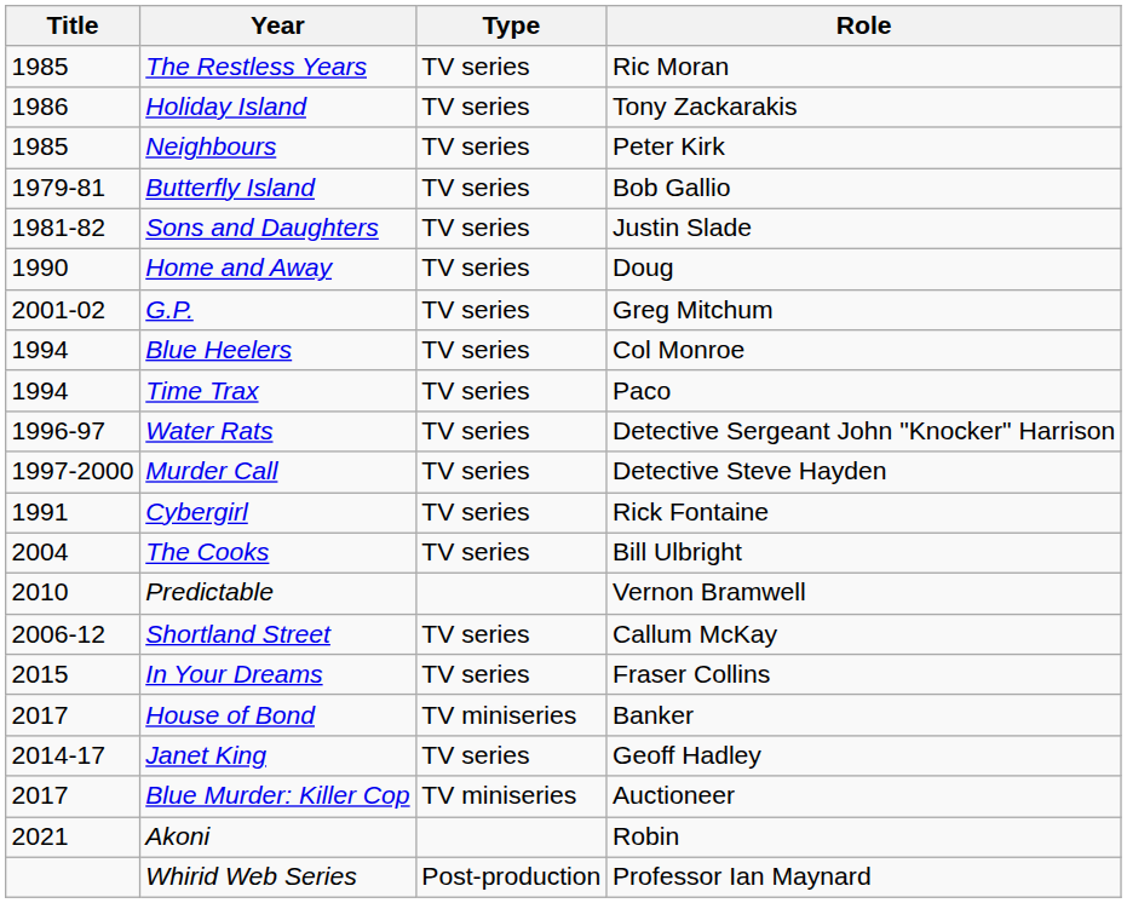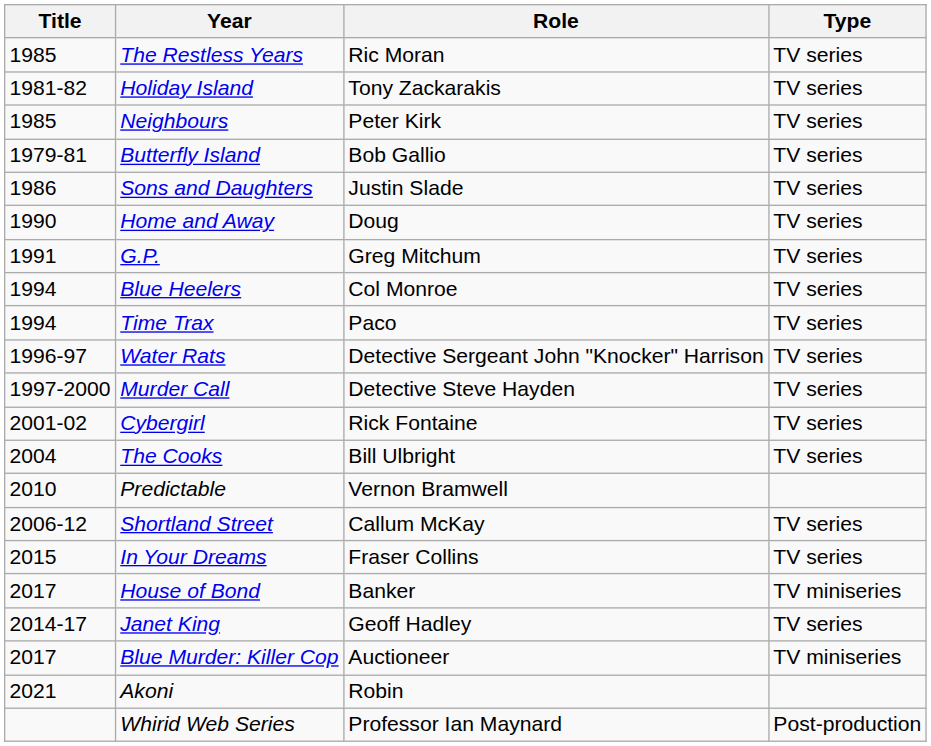 <table class="wikitable">
 <tr>
 <th>Title</th>
 <th>Year</th>
+<th>Role</th>
 <th>Type</th>
-<th>Role</th>
 </tr>
 <tr>
 <td>1985</td>
 <td><em><a href='#'>The Restless Years</a></em></td>
+<td>Ric Moran</td>
 <td>TV series</td>
-<td>Ric Moran</td>
 </tr>
 <tr>
-<td>1986</td>
+<td>1981-82</td>
 <td><em><a href='#'>Holiday Island</a></em></td>
+<td>Tony Zackarakis</td>
 <td>TV series</td>
-<td>Tony Zackarakis</td>
 </tr>
 <tr>
 <td>1985</td>
 <td><em><a href='#'>Neighbours</a></em></td>
+<td>Peter Kirk</td>
 <td>TV series</td>
-<td>Peter Kirk</td>
 </tr>
 <tr>
 <td>1979-81</td>
 <td><em><a href='#'>Butterfly Island</a></em></td>
+<td>Bob Gallio</td>
 <td>TV series</td>
-<td>Bob Gallio</td>
 </tr>
 <tr>
-<td>1981-82</td>
+<td>1986</td>
 <td><em><a href='#'>Sons and Daughters</a></em></td>
+<td>Justin Slade</td>
 <td>TV series</td>
-<td>Justin Slade</td>
 </tr>
 <tr>
 <td>1990</td>
 <td><em><a href='#'>Home and Away</a></em></td>
+<td>Doug</td>
 <td>TV series</td>
-<td>Doug</td>
 </tr>
 <tr>
-<td>2001-02</td>
+<td>1991</td>
 <td><em><a href='#'>G.P.</a></em></td>
+<td>Greg Mitchum</td>
 <td>TV series</td>
-<td>Greg Mitchum</td>
 </tr>
 <tr>
 <td>1994</td>
 <td><em><a href='#'>Blue Heelers</a></em></td>
+<td>Col Monroe</td>
 <td>TV series</td>
-<td>Col Monroe</td>
 </tr>
 <tr>
 <td>1994</td>
 <td><em><a href='#'>Time Trax</a></em></td>
+<td>Paco</td>
 <td>TV series</td>
-<td>Paco</td>
 </tr>
 <tr>
 <td>1996-97</td>
 <td><em><a href='#'>Water Rats</a></em></td>
+<td>Detective Sergeant John "Knocker" Harrison</td>
 <td>TV series</td>
-<td>Detective Sergeant John "Knocker" Harrison</td>
 </tr>
 <tr>
 <td>1997-2000</td>
 <td><em><a href='#'>Murder Call</a></em></td>
+<td>Detective Steve Hayden</td>
 <td>TV series</td>
-<td>Detective Steve Hayden</td>
 </tr>
 <tr>
-<td>1991</td>
+<td>2001-02</td>
 <td><em><a href='#'>Cybergirl</a></em></td>
+<td>Rick Fontaine</td>
 <td>TV series</td>
-<td>Rick Fontaine</td>
 </tr>
 <tr>
 <td>2004</td>
 <td><em><a href='#'>The Cooks</a></em></td>
+<td>Bill Ulbright</td>
 <td>TV series</td>
-<td>Bill Ulbright</td>
 </tr>
 <tr>
 <td>2010</td>
 <td><em>Predictable</em></td>
+<td>Vernon Bramwell</td>
 <td></td>
-<td>Vernon Bramwell</td>
 </tr>
 <tr>
 <td>2006-12</td>
 <td><em><a href='#'>Shortland Street</a></em></td>
+<td>Callum McKay</td>
 <td>TV series</td>
-<td>Callum McKay</td>
 </tr>
 <tr>
 <td>2015</td>
 <td><em><a href='#'>In Your Dreams</a></em></td>
+<td>Fraser Collins</td>
 <td>TV series</td>
-<td>Fraser Collins</td>
 </tr>
 <tr>
 <td>2017</td>
 <td><em><a href='#'>House of Bond</a></em></td>
+<td>Banker</td>
 <td>TV miniseries</td>
-<td>Banker</td>
 </tr>
 <tr>
 <td>2014-17</td>
 <td><em><a href='#'>Janet King</a></em></td>
+<td>Geoff Hadley</td>
 <td>TV series</td>
-<td>Geoff Hadley</td>
 </tr>
 <tr>
 <td>2017</td>
 <td><em><a href='#'>Blue Murder: Killer Cop</a></em></td>
+<td>Auctioneer</td>
 <td>TV miniseries</td>
-<td>Auctioneer</td>
 </tr>
 <tr>
 <td>2021</td>
 <td><em>Akoni</em></td>
+<td>Robin</td>
 <td></td>
-<td>Robin</td>
 </tr>
 <tr>
 <td></td>
 <td><em>Whirid Web Series</em></td>
+<td>Professor Ian Maynard</td>
 <td>Post-production</td>
-<td>Professor Ian Maynard</td>
 </tr>
 </table>
